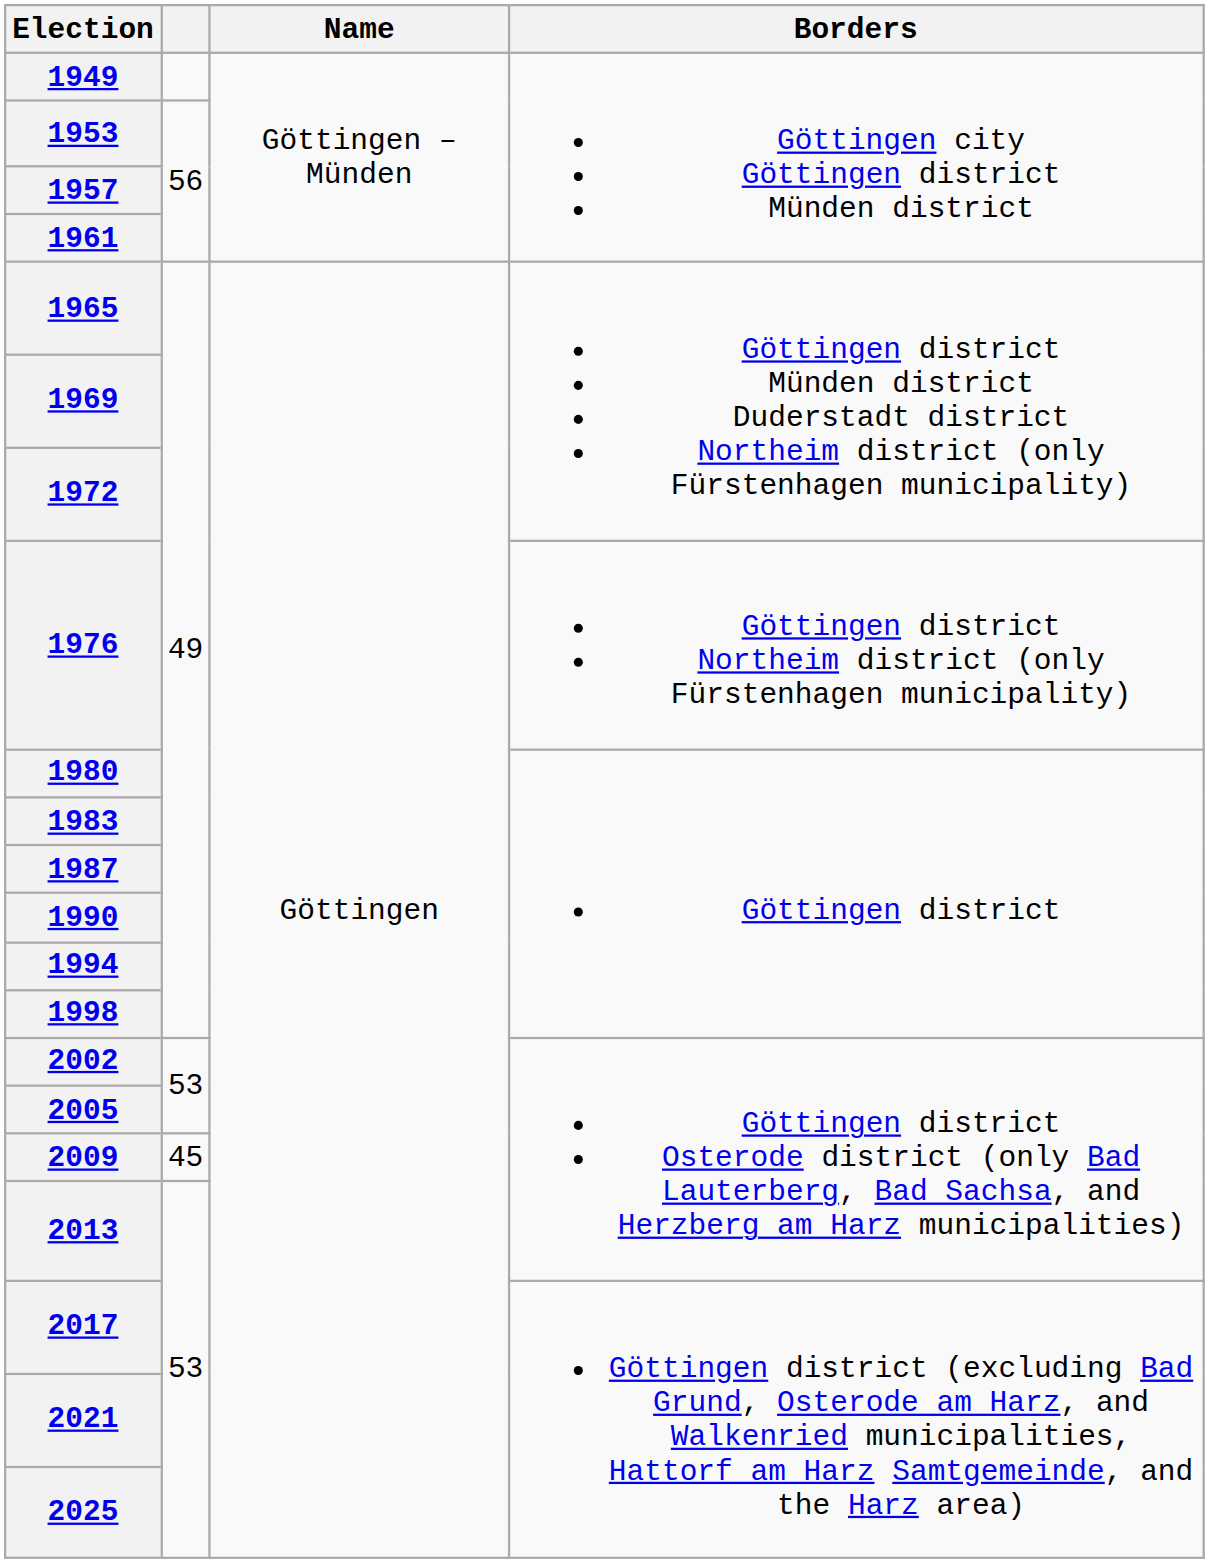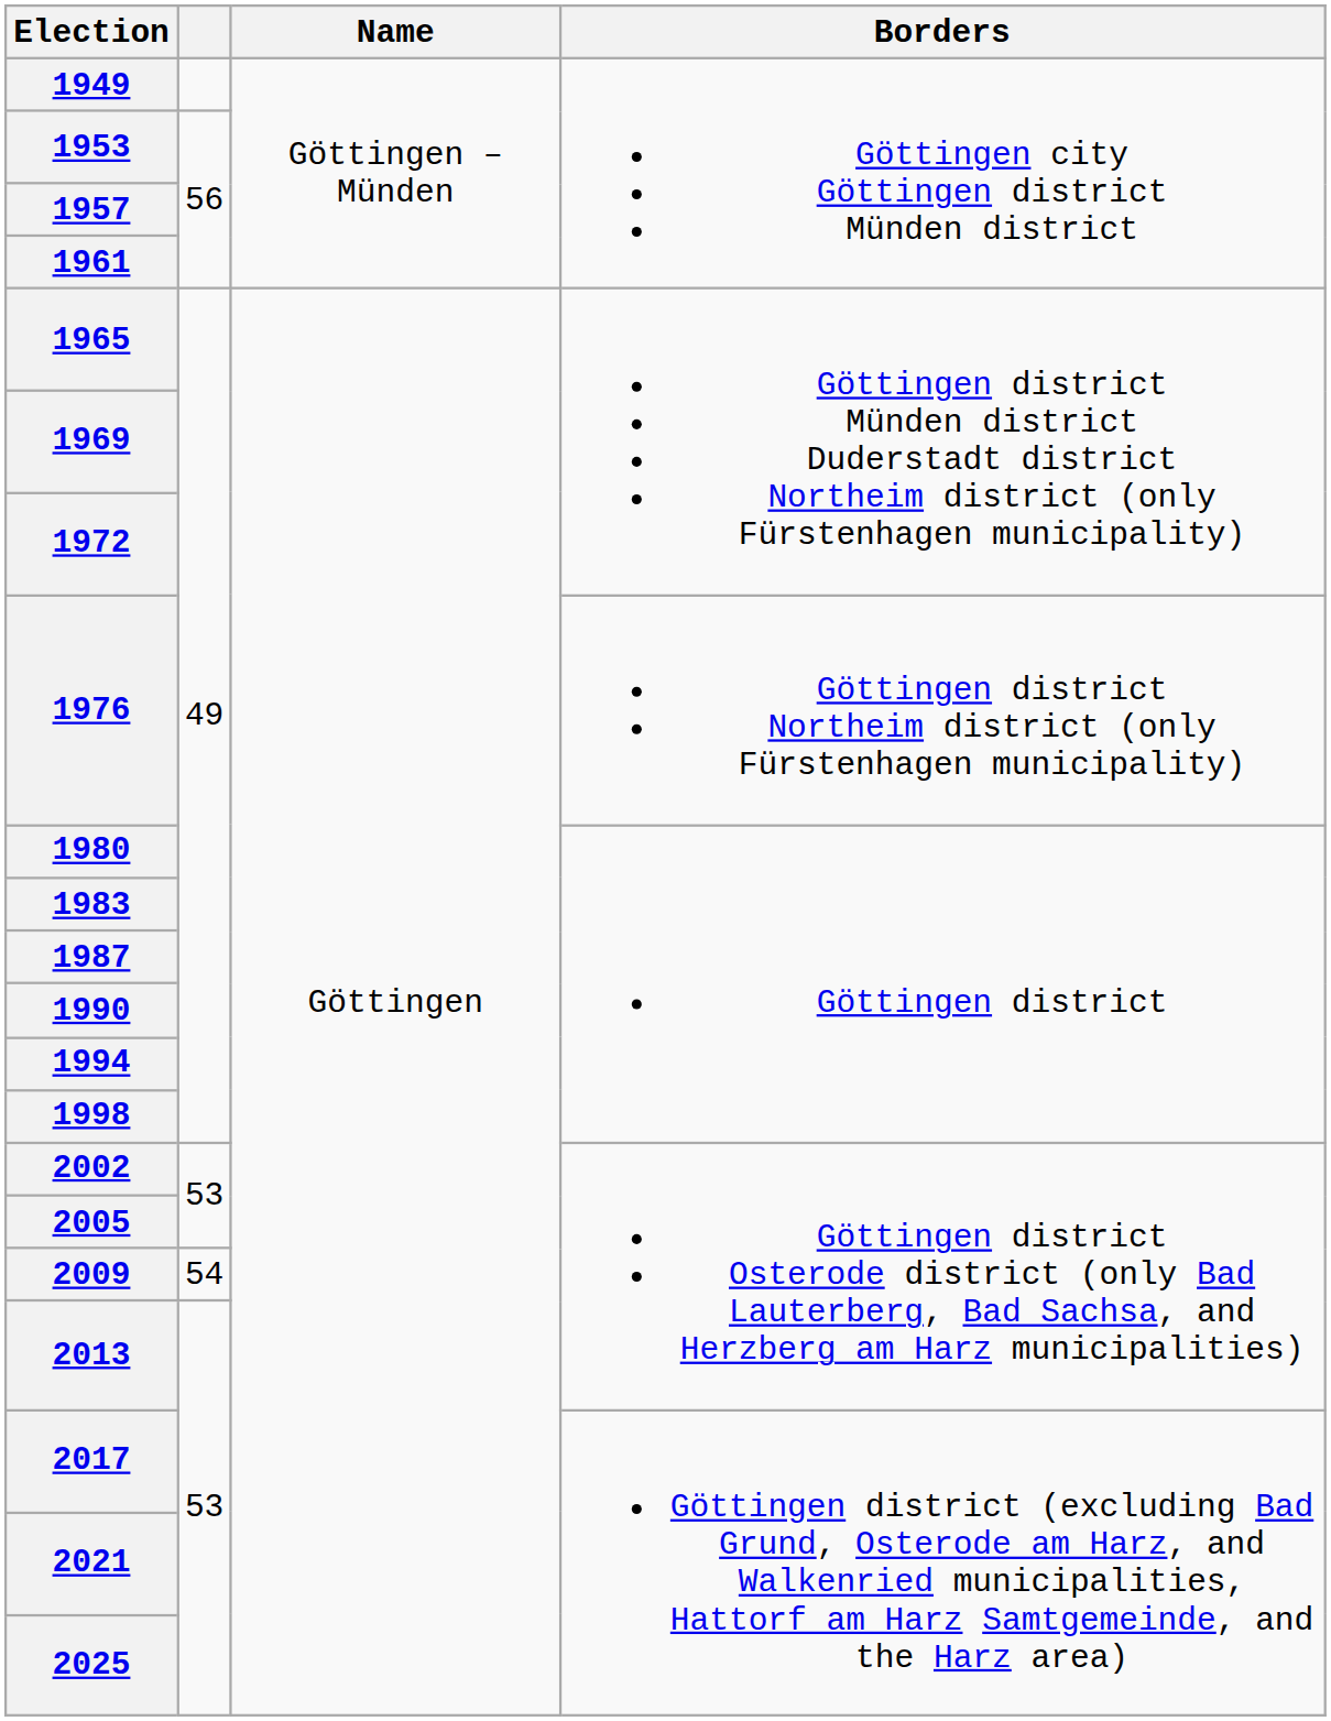 <table class=wikitable style="text-align:center">
 <tr>
 <th>Election</th>
 <th></th>
 <th width=125px>Name</th>
 <th width=300px>Borders</th>
 </tr>
 <tr>
 <th><a href='#'>1949</a></th>
 <td></td>
 <td rowspan=4>Göttingen – Münden</td>
 <td rowspan=4><br><ul><li><a href='#'>Göttingen</a> city</li><li><a href='#'>Göttingen</a> district</li><li>Münden district</li></ul></td>
 </tr>
 <tr>
 <th><a href='#'>1953</a></th>
 <td rowspan=3>56</td>
 </tr>
 <tr>
 <th><a href='#'>1957</a></th>
 </tr>
 <tr>
 <th><a href='#'>1961</a></th>
 </tr>
 <tr>
 <th><a href='#'>1965</a></th>
 <td rowspan=10>49</td>
 <td rowspan=17>Göttingen</td>
 <td rowspan=3><br><ul><li><a href='#'>Göttingen</a> district</li><li>Münden district</li><li>Duderstadt district</li><li><a href='#'>Northeim</a> district (only Fürstenhagen municipality)</li></ul></td>
 </tr>
 <tr>
 <th><a href='#'>1969</a></th>
 </tr>
 <tr>
 <th><a href='#'>1972</a></th>
 </tr>
 <tr>
 <th><a href='#'>1976</a></th>
 <td><br><ul><li><a href='#'>Göttingen</a> district</li><li><a href='#'>Northeim</a> district (only Fürstenhagen municipality)</li></ul></td>
 </tr>
 <tr>
 <th><a href='#'>1980</a></th>
 <td rowspan=6><br><ul><li><a href='#'>Göttingen</a> district</li></ul></td>
 </tr>
 <tr>
 <th><a href='#'>1983</a></th>
 </tr>
 <tr>
 <th><a href='#'>1987</a></th>
 </tr>
 <tr>
 <th><a href='#'>1990</a></th>
 </tr>
 <tr>
 <th><a href='#'>1994</a></th>
 </tr>
 <tr>
 <th><a href='#'>1998</a></th>
 </tr>
 <tr>
 <th><a href='#'>2002</a></th>
 <td rowspan=2>53</td>
 <td rowspan=4><br><ul><li><a href='#'>Göttingen</a> district</li><li><a href='#'>Osterode</a> district (only <a href='#'>Bad Lauterberg</a>, <a href='#'>Bad Sachsa</a>, and <a href='#'>Herzberg am Harz</a> municipalities)</li></ul></td>
 </tr>
 <tr>
 <th><a href='#'>2005</a></th>
 </tr>
 <tr>
 <th><a href='#'>2009</a></th>
-<td>45</td>
+<td>54</td>
 </tr>
 <tr>
 <th><a href='#'>2013</a></th>
 <td rowspan=4>53</td>
 </tr>
 <tr>
 <th><a href='#'>2017</a></th>
 <td rowspan=3><br><ul><li><a href='#'>Göttingen</a> district (excluding <a href='#'>Bad Grund</a>, <a href='#'>Osterode am Harz</a>, and <a href='#'>Walkenried</a> municipalities, <a href='#'>Hattorf am Harz</a> <a href='#'>Samtgemeinde</a>, and the <a href='#'>Harz</a> area)</li></ul></td>
 </tr>
 <tr>
 <th><a href='#'>2021</a></th>
 </tr>
 <tr>
 <th><a href='#'>2025</a></th>
 </tr>
 </table>
